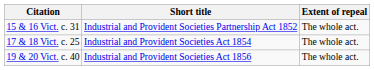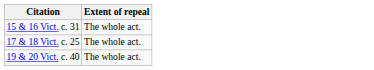 <table class="wikitable">
 <tr>
 <th>Citation</th>
-<th>Short title</th>
 <th>Extent of repeal</th>
 </tr>
 <tr>
 <td><a href='#'>15 & 16 Vict.</a> c. 31</td>
-<td><a href='#'>Industrial and Provident Societies Partnership Act 1852</a></td>
 <td>The whole act.</td>
 </tr>
 <tr>
 <td><a href='#'>17 & 18 Vict.</a> c. 25</td>
-<td><a href='#'>Industrial and Provident Societies Act 1854</a></td>
 <td>The whole act.</td>
 </tr>
 <tr>
 <td><a href='#'>19 & 20 Vict.</a> c. 40</td>
-<td><a href='#'>Industrial and Provident Societies Act 1856</a></td>
 <td>The whole act.</td>
 </tr>
 </table>
